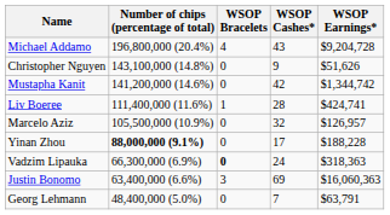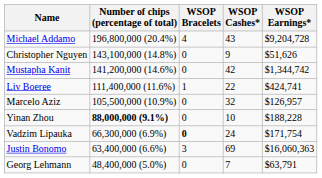 <table class="wikitable sortable">
 <tr>
 <th>Name</th>
 <th>Number of chips<br>(percentage of total)</th>
 <th>WSOP<br>Bracelets</th>
 <th>WSOP<br>Cashes*</th>
 <th>WSOP<br>Earnings*</th>
 </tr>
 <tr>
 <td> <a href='#'>Michael Addamo</a></td>
 <td>196,800,000 (20.4%)</td>
 <td>4</td>
 <td>43</td>
 <td>$9,204,728</td>
 </tr>
 <tr>
 <td> Christopher Nguyen</td>
 <td>143,100,000 (14.8%)</td>
 <td>0</td>
 <td>9</td>
 <td>$51,626</td>
 </tr>
 <tr>
 <td> <a href='#'>Mustapha Kanit</a></td>
 <td>141,200,000 (14.6%)</td>
 <td>0</td>
 <td>42</td>
 <td>$1,344,742</td>
 </tr>
 <tr>
 <td> <a href='#'>Liv Boeree</a></td>
 <td>111,400,000 (11.6%)</td>
 <td>1</td>
-<td>28</td>
+<td>22</td>
 <td>$424,741</td>
 </tr>
 <tr>
 <td> Marcelo Aziz</td>
 <td>105,500,000 (10.9%)</td>
 <td>0</td>
 <td>32</td>
 <td>$126,957</td>
 </tr>
 <tr>
 <td> Yinan Zhou</td>
 <td><strong>88,000,000 (9.1%)</strong></td>
 <td>0</td>
-<td>17</td>
+<td>10</td>
 <td>$188,228</td>
 </tr>
 <tr>
 <td> Vadzim Lipauka</td>
 <td>66,300,000 (6.9%)</td>
 <td><strong>0</strong></td>
 <td>24</td>
-<td>$318,363</td>
+<td>$171,754</td>
 </tr>
 <tr>
 <td> <a href='#'>Justin Bonomo</a></td>
 <td>63,400,000 (6.6%)</td>
 <td>3</td>
 <td>69</td>
 <td>$16,060,363</td>
 </tr>
 <tr>
 <td> Georg Lehmann</td>
 <td>48,400,000 (5.0%)</td>
 <td>0</td>
 <td>7</td>
 <td>$63,791</td>
 </tr>
 </table>
